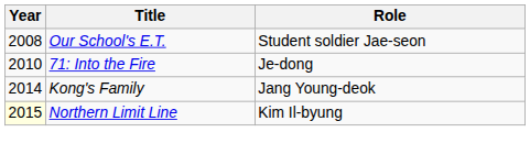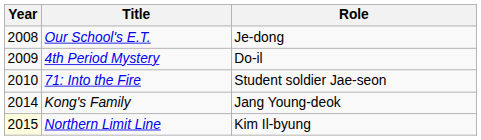 <table class="wikitable" style="width:550px">
 <tr>
 <th width=10>Year</th>
 <th>Title</th>
 <th>Role</th>
 </tr>
 <tr>
 <td>2008</td>
 <td><em><a href='#'>Our School's E.T.</a></em></td>
-<td>Student soldier Jae-seon</td>
+<td>Je-dong</td>
+</tr>
+<tr>
+<td>2009</td>
+<td><em><a href='#'>4th Period Mystery</a></em></td>
+<td>Do-il</td>
 </tr>
 <tr>
 <td>2010</td>
 <td><em><a href='#'>71: Into the Fire</a></em></td>
-<td>Je-dong</td>
+<td>Student soldier Jae-seon</td>
 </tr>
 <tr>
 <td>2014</td>
 <td><em>Kong's Family</em></td>
 <td>Jang Young-deok</td>
 </tr>
 <tr>
 <td style="background: lightyellow;">2015</td>
 <td><em><a href='#'>Northern Limit Line</a></em></td>
 <td>Kim Il-byung</td>
 </tr>
 </table>
